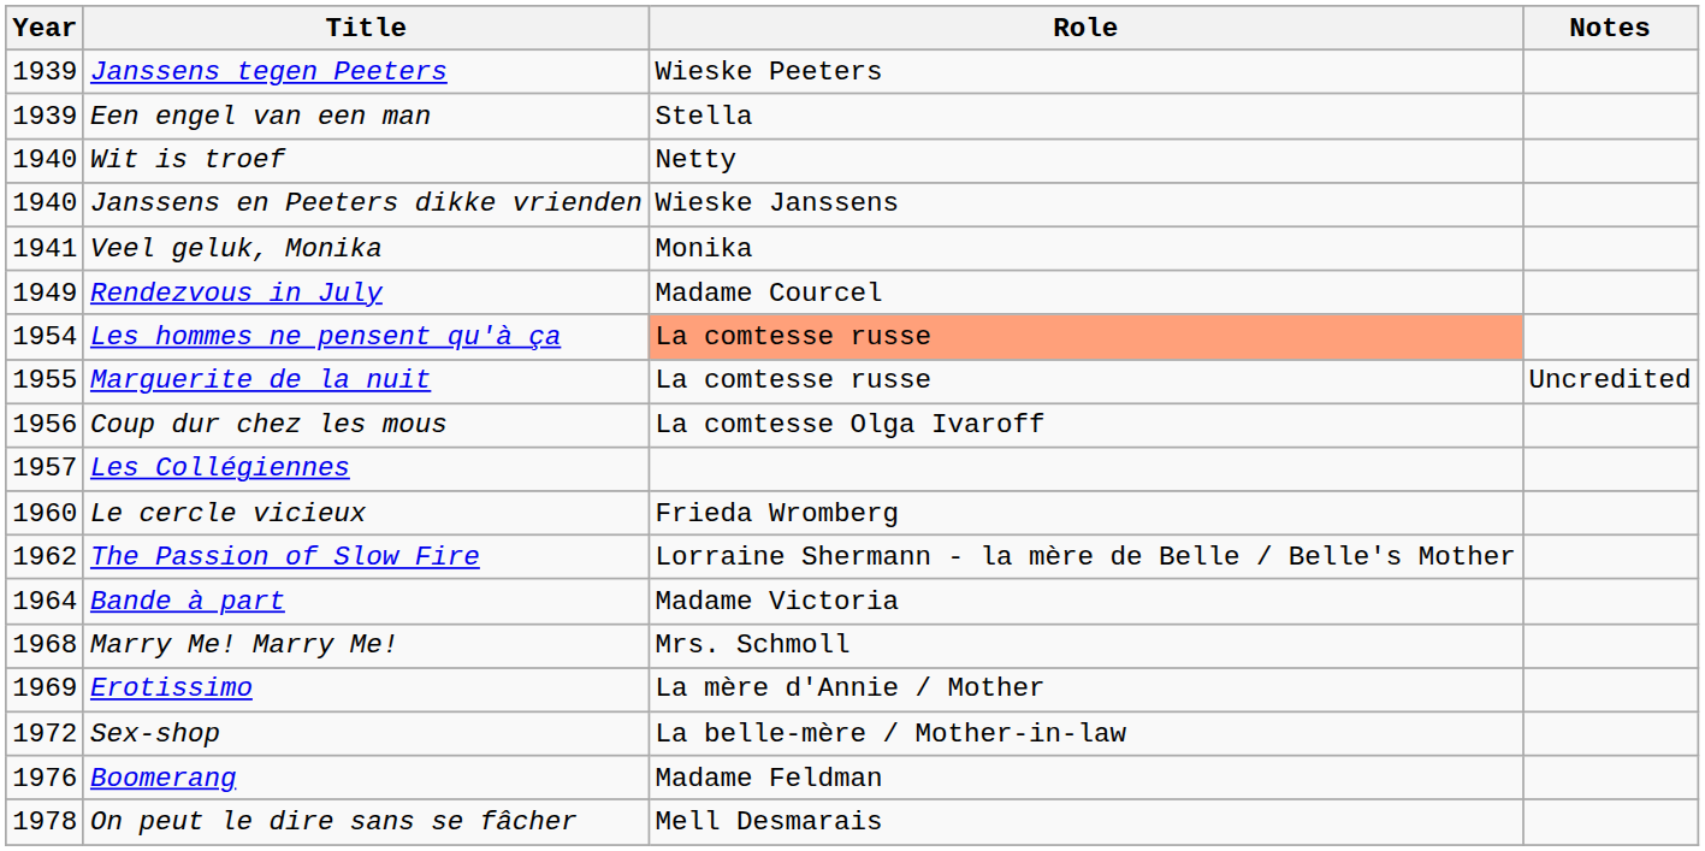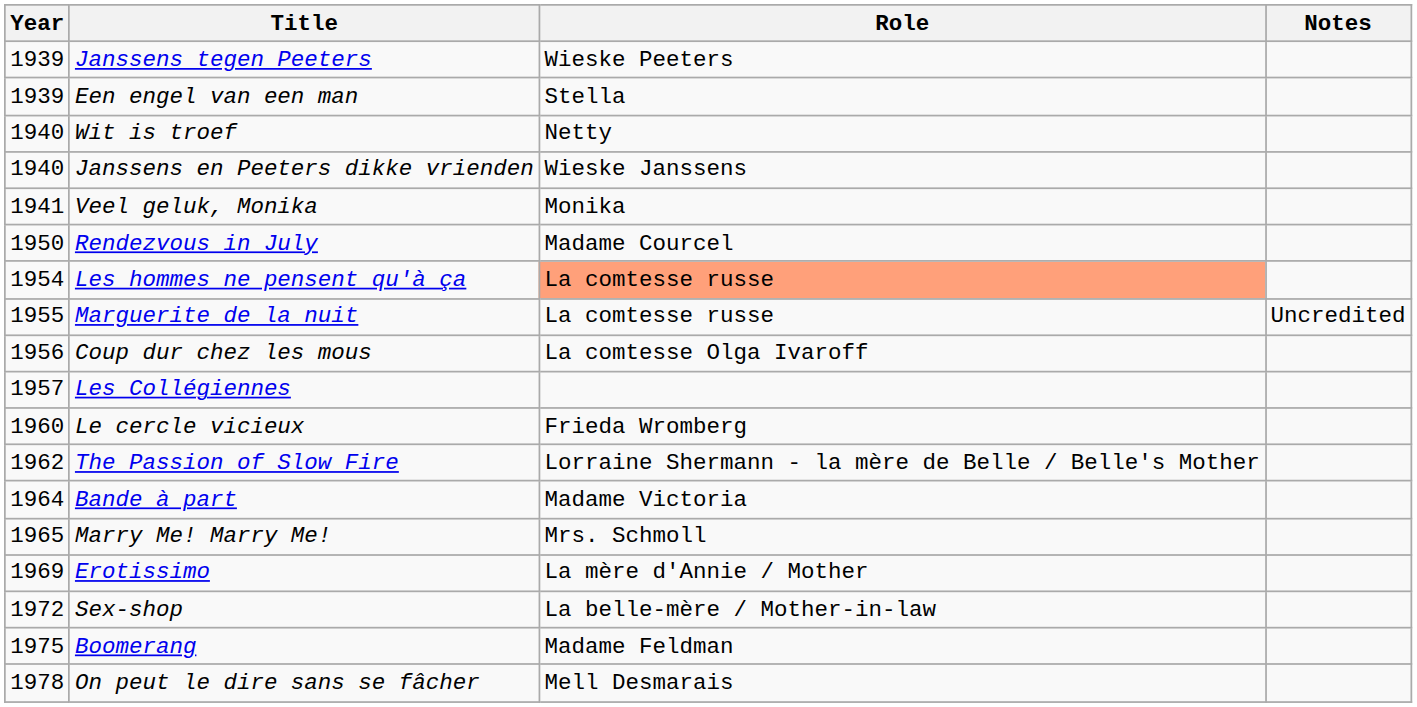 <table class="wikitable sortable">
 <tr>
 <th>Year</th>
 <th>Title</th>
 <th>Role</th>
 <th class="unsortable">Notes</th>
 </tr>
 <tr>
 <td>1939</td>
 <td><em><a href='#'>Janssens tegen Peeters</a></em></td>
 <td>Wieske Peeters</td>
 <td></td>
 </tr>
 <tr>
 <td>1939</td>
 <td><em>Een engel van een man</em></td>
 <td>Stella</td>
 <td></td>
 </tr>
 <tr>
 <td>1940</td>
 <td><em>Wit is troef</em></td>
 <td>Netty</td>
 <td></td>
 </tr>
 <tr>
 <td>1940</td>
 <td><em>Janssens en Peeters dikke vrienden</em></td>
 <td>Wieske Janssens</td>
 <td></td>
 </tr>
 <tr>
 <td>1941</td>
 <td><em>Veel geluk, Monika</em></td>
 <td>Monika</td>
 <td></td>
 </tr>
 <tr>
-<td>1949</td>
+<td>1950</td>
 <td><em><a href='#'>Rendezvous in July</a></em></td>
 <td>Madame Courcel</td>
 <td></td>
 </tr>
 <tr>
 <td>1954</td>
 <td><em><a href='#'>Les hommes ne pensent qu'à ça</a></em></td>
 <td style="background: lightsalmon;">La comtesse russe</td>
 <td></td>
 </tr>
 <tr>
 <td>1955</td>
 <td><em><a href='#'>Marguerite de la nuit</a></em></td>
 <td>La comtesse russe</td>
 <td>Uncredited</td>
 </tr>
 <tr>
 <td>1956</td>
 <td><em>Coup dur chez les mous</em></td>
 <td>La comtesse Olga Ivaroff</td>
 <td></td>
 </tr>
 <tr>
 <td>1957</td>
 <td><em><a href='#'>Les Collégiennes</a></em></td>
 <td></td>
 <td></td>
 </tr>
 <tr>
 <td>1960</td>
 <td><em>Le cercle vicieux</em></td>
 <td>Frieda Wromberg</td>
 <td></td>
 </tr>
 <tr>
 <td>1962</td>
 <td><em><a href='#'>The Passion of Slow Fire</a></em></td>
 <td>Lorraine Shermann - la mère de Belle / Belle's Mother</td>
 <td></td>
 </tr>
 <tr>
 <td>1964</td>
 <td><em><a href='#'>Bande à part</a></em></td>
 <td>Madame Victoria</td>
 <td></td>
 </tr>
 <tr>
-<td>1968</td>
+<td>1965</td>
 <td><em>Marry Me! Marry Me!</em></td>
 <td>Mrs. Schmoll</td>
 <td></td>
 </tr>
 <tr>
 <td>1969</td>
 <td><em><a href='#'>Erotissimo</a></em></td>
 <td>La mère d'Annie / Mother</td>
 <td></td>
 </tr>
 <tr>
 <td>1972</td>
 <td><em>Sex-shop</em></td>
 <td>La belle-mère / Mother-in-law</td>
 <td></td>
 </tr>
 <tr>
-<td>1976</td>
+<td>1975</td>
 <td><em><a href='#'>Boomerang</a></em></td>
 <td>Madame Feldman</td>
 <td></td>
 </tr>
 <tr>
 <td>1978</td>
 <td><em>On peut le dire sans se fâcher</em></td>
 <td>Mell Desmarais</td>
 <td></td>
 </tr>
 </table>
